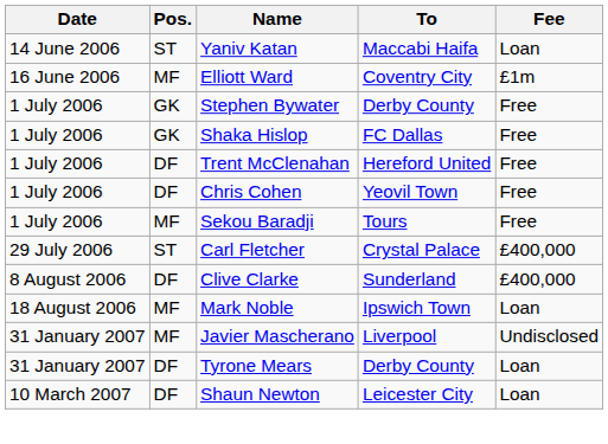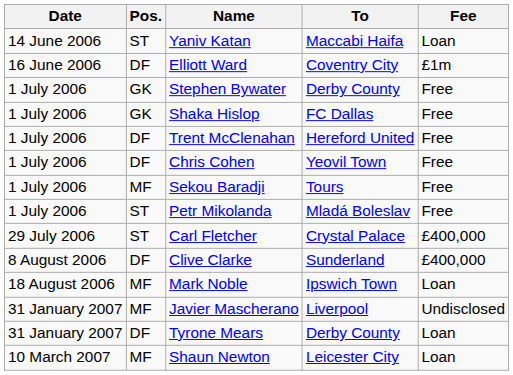 <table class="wikitable">
 <tr>
 <th>Date</th>
 <th>Pos.</th>
 <th>Name</th>
 <th>To</th>
 <th>Fee</th>
 </tr>
 <tr>
 <td>14 June 2006</td>
 <td>ST</td>
 <td> <a href='#'>Yaniv Katan</a></td>
 <td> <a href='#'>Maccabi Haifa</a></td>
 <td>Loan</td>
 </tr>
 <tr>
 <td>16 June 2006</td>
-<td>MF</td>
+<td>DF</td>
 <td> <a href='#'>Elliott Ward</a></td>
 <td> <a href='#'>Coventry City</a></td>
 <td>£1m</td>
 </tr>
 <tr>
 <td>1 July 2006</td>
 <td>GK</td>
 <td> <a href='#'>Stephen Bywater</a></td>
 <td> <a href='#'>Derby County</a></td>
 <td>Free</td>
 </tr>
 <tr>
 <td>1 July 2006</td>
 <td>GK</td>
 <td> <a href='#'>Shaka Hislop</a></td>
 <td> <a href='#'>FC Dallas</a></td>
 <td>Free</td>
 </tr>
 <tr>
 <td>1 July 2006</td>
 <td>DF</td>
 <td> <a href='#'>Trent McClenahan</a></td>
 <td> <a href='#'>Hereford United</a></td>
 <td>Free</td>
 </tr>
 <tr>
 <td>1 July 2006</td>
 <td>DF</td>
 <td> <a href='#'>Chris Cohen</a></td>
 <td> <a href='#'>Yeovil Town</a></td>
 <td>Free</td>
 </tr>
 <tr>
 <td>1 July 2006</td>
 <td>MF</td>
 <td> <a href='#'>Sekou Baradji</a></td>
 <td> <a href='#'>Tours</a></td>
 <td>Free</td>
 </tr>
 <tr>
+<td>1 July 2006</td>
+<td>ST</td>
+<td> <a href='#'>Petr Mikolanda</a></td>
+<td> <a href='#'>Mladá Boleslav</a></td>
+<td>Free</td>
+</tr>
+<tr>
 <td>29 July 2006</td>
 <td>ST</td>
 <td> <a href='#'>Carl Fletcher</a></td>
 <td> <a href='#'>Crystal Palace</a></td>
 <td>£400,000</td>
 </tr>
 <tr>
 <td>8 August 2006</td>
 <td>DF</td>
 <td> <a href='#'>Clive Clarke</a></td>
 <td> <a href='#'>Sunderland</a></td>
 <td>£400,000</td>
 </tr>
 <tr>
 <td>18 August 2006</td>
 <td>MF</td>
 <td> <a href='#'>Mark Noble</a></td>
 <td> <a href='#'>Ipswich Town</a></td>
 <td>Loan</td>
 </tr>
 <tr>
 <td>31 January 2007</td>
 <td>MF</td>
 <td> <a href='#'>Javier Mascherano</a></td>
 <td> <a href='#'>Liverpool</a></td>
 <td>Undisclosed</td>
 </tr>
 <tr>
 <td>31 January 2007</td>
 <td>DF</td>
 <td> <a href='#'>Tyrone Mears</a></td>
 <td> <a href='#'>Derby County</a></td>
 <td>Loan</td>
 </tr>
 <tr>
 <td>10 March 2007</td>
-<td>DF</td>
+<td>MF</td>
 <td> <a href='#'>Shaun Newton</a></td>
 <td> <a href='#'>Leicester City</a></td>
 <td>Loan</td>
 </tr>
 </table>
